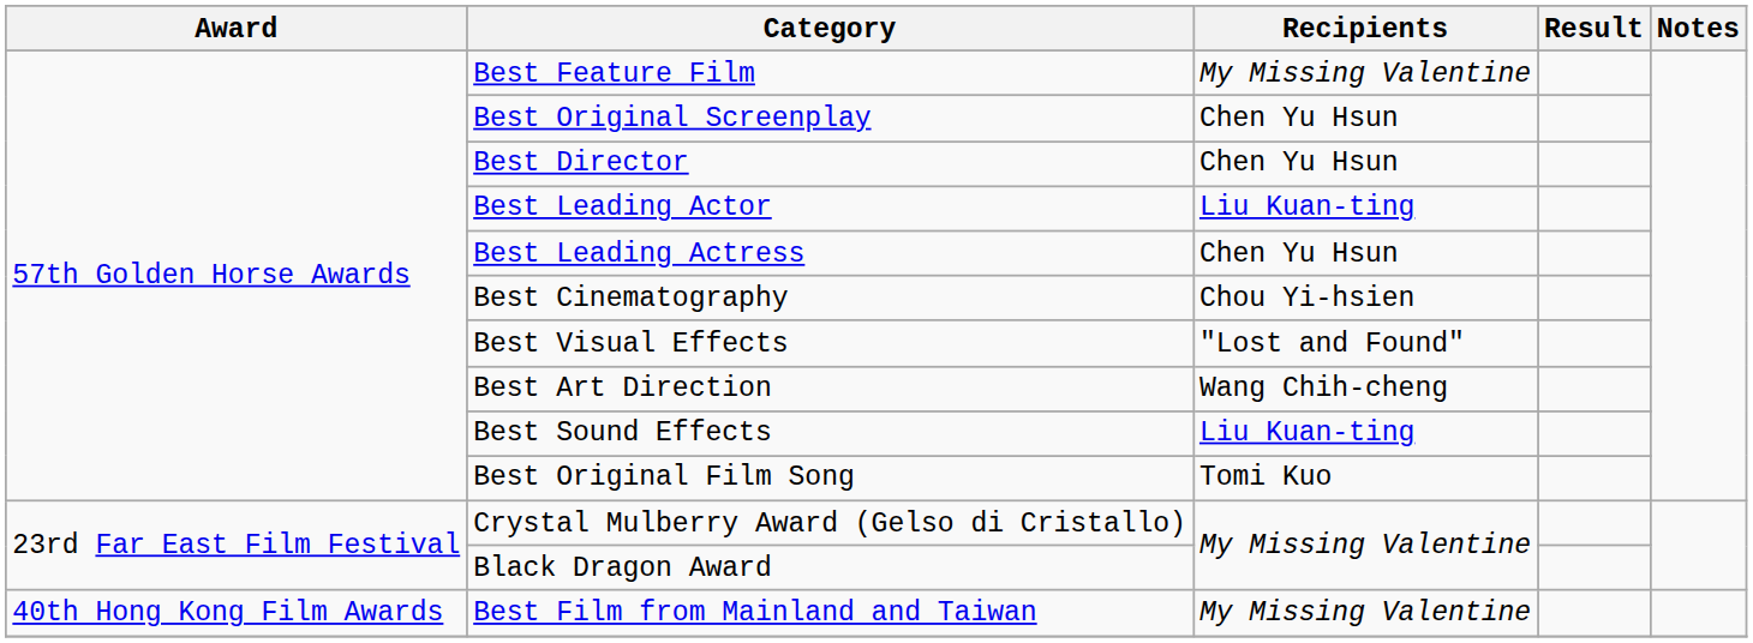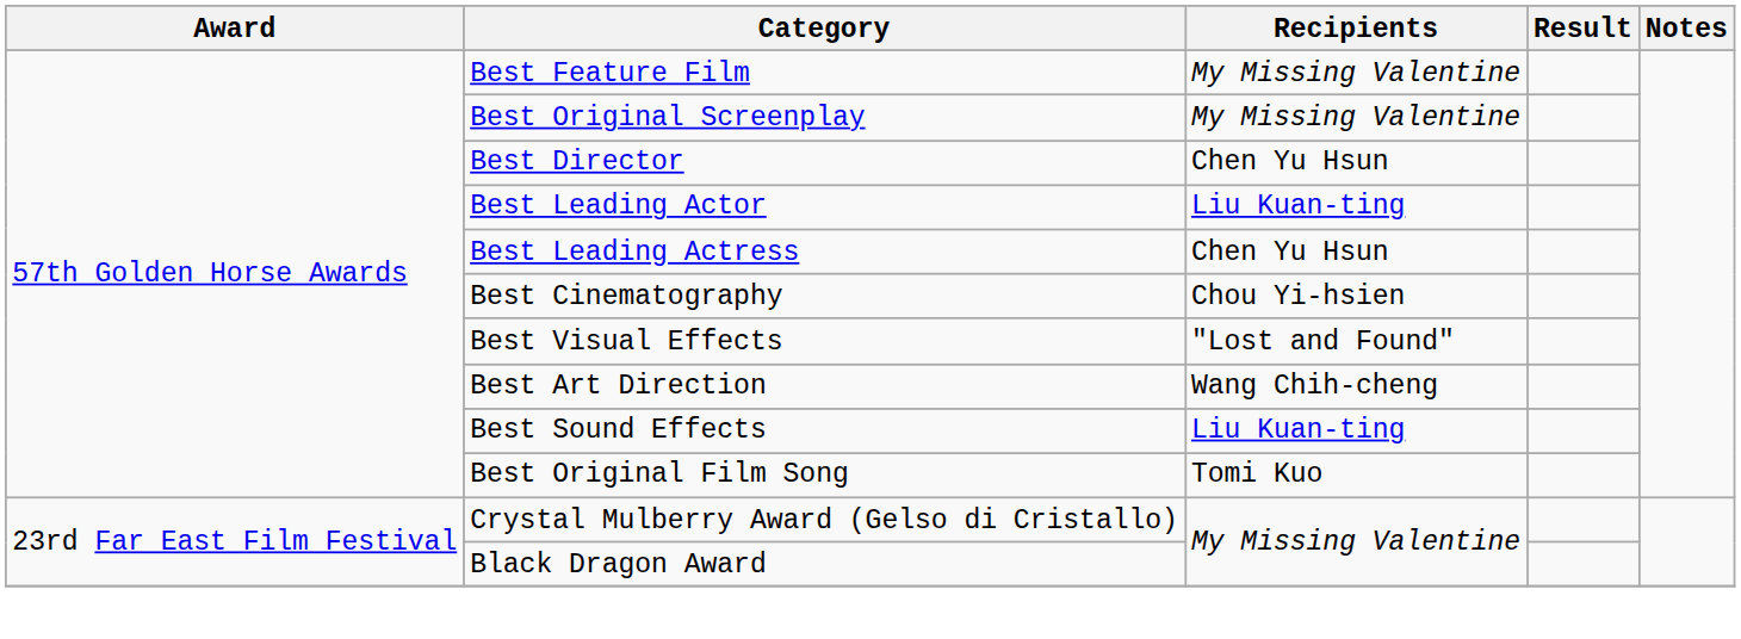 <table class="wikitable">
 <tr>
 <th>Award</th>
 <th>Category</th>
 <th>Recipients</th>
 <th>Result</th>
 <th>Notes</th>
 </tr>
 <tr>
 <td rowspan=10><a href='#'>57th Golden Horse Awards</a></td>
 <td><a href='#'>Best Feature Film</a></td>
 <td><em>My Missing Valentine</em></td>
 <td></td>
 <td rowspan=10></td>
 </tr>
 <tr>
 <td><a href='#'>Best Original Screenplay</a></td>
-<td>Chen Yu Hsun</td>
+<td><em>My Missing Valentine</em></td>
 <td></td>
 </tr>
 <tr>
 <td><a href='#'>Best Director</a></td>
 <td>Chen Yu Hsun</td>
 <td></td>
 </tr>
 <tr>
 <td><a href='#'>Best Leading Actor</a></td>
 <td><a href='#'>Liu Kuan-ting</a></td>
 <td></td>
 </tr>
 <tr>
 <td><a href='#'>Best Leading Actress</a></td>
 <td>Chen Yu Hsun</td>
 <td></td>
 </tr>
 <tr>
 <td>Best Cinematography</td>
 <td>Chou Yi-hsien</td>
 <td></td>
 </tr>
 <tr>
 <td>Best Visual Effects</td>
 <td>"Lost and Found"</td>
 <td></td>
 </tr>
 <tr>
 <td>Best Art Direction</td>
 <td>Wang Chih-cheng</td>
 <td></td>
 </tr>
 <tr>
 <td>Best Sound Effects</td>
 <td><a href='#'>Liu Kuan-ting</a></td>
 <td></td>
 </tr>
 <tr>
 <td>Best Original Film Song</td>
 <td>Tomi Kuo</td>
 <td></td>
 </tr>
 <tr>
 <td rowspan=2>23rd <a href='#'>Far East Film Festival</a></td>
 <td>Crystal Mulberry Award (Gelso di Cristallo)</td>
 <td rowspan=2><em>My Missing Valentine</em></td>
 <td></td>
 <td rowspan=2></td>
 </tr>
 <tr>
 <td>Black Dragon Award</td>
 <td></td>
 </tr>
 <tr>
-<td><a href='#'>40th Hong Kong Film Awards</a></td>
-<td><a href='#'>Best Film from Mainland and Taiwan</a></td>
-<td><em>My Missing Valentine</em></td>
-<td></td>
-<td style="text-align: center;"></td>
-</tr>
-<tr>
 </tr>
 </table>
